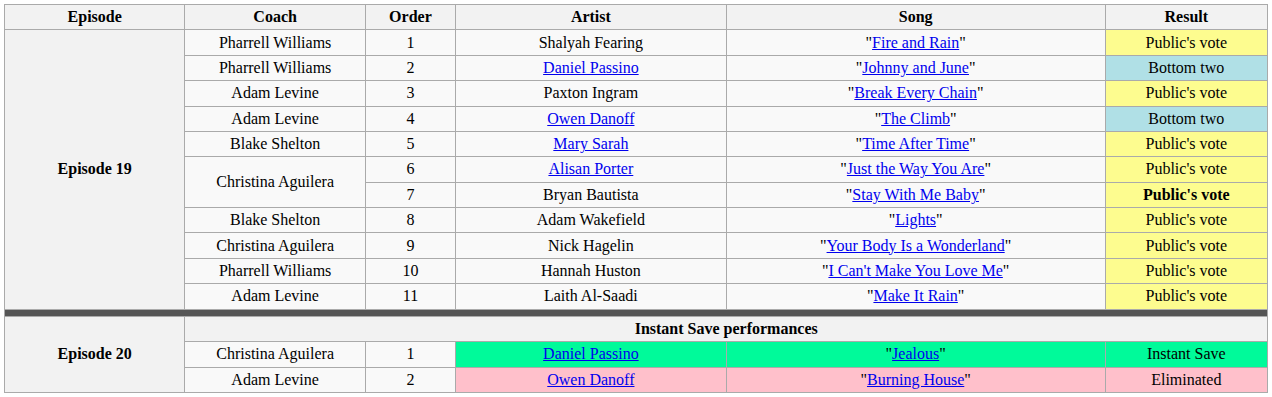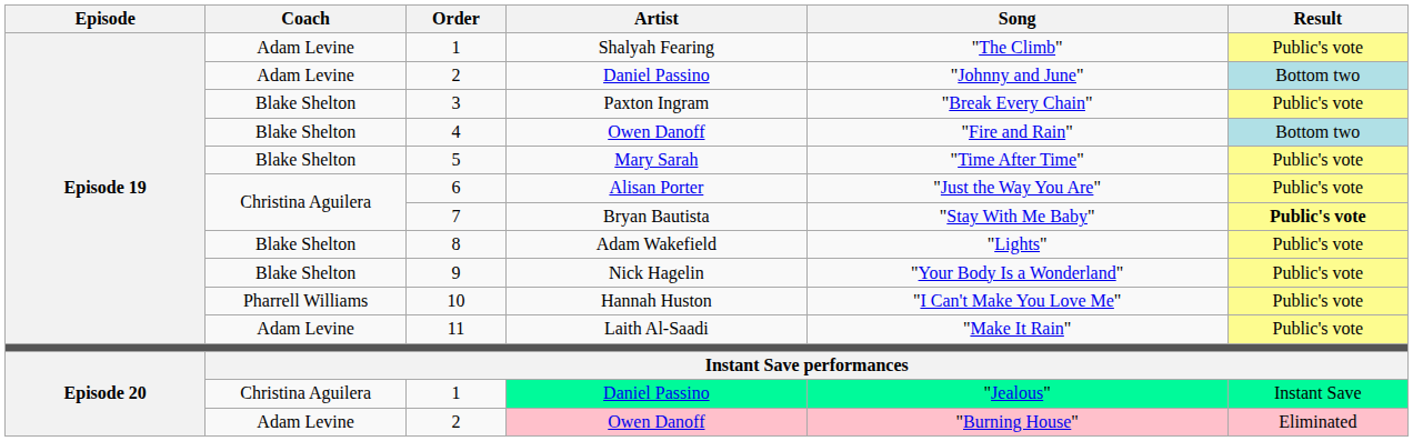 <table class="wikitable" style="text-align:center; width:100%;">
 <tr>
 <th style="width:10%;">Episode</th>
 <th style="width:10%;">Coach</th>
 <th style="width:05%;">Order</th>
 <th style="width:15%;">Artist</th>
 <th style="width:21%;">Song</th>
 <th style="width:9%;">Result</th>
 </tr>
 <tr>
 <th rowspan="11" scope="row">Episode 19<br><small></small></th>
-<td>Pharrell Williams</td>
+<td>Adam Levine</td>
 <td>1</td>
 <td>Shalyah Fearing</td>
-<td>"<a href='#'>Fire and Rain</a>"</td>
+<td>"<a href='#'>The Climb</a>"</td>
 <td style="background:#fdfc8f;">Public's vote</td>
 </tr>
 <tr>
-<td>Pharrell Williams</td>
+<td>Adam Levine</td>
 <td>2</td>
 <td><a href='#'>Daniel Passino</a></td>
 <td>"<a href='#'>Johnny and June</a>"</td>
 <td style="background:#B0E0E6;">Bottom two</td>
 </tr>
 <tr>
-<td>Adam Levine</td>
+<td>Blake Shelton</td>
 <td>3</td>
 <td>Paxton Ingram</td>
 <td>"<a href='#'>Break Every Chain</a>"</td>
 <td style="background:#fdfc8f;">Public's vote</td>
 </tr>
 <tr>
-<td>Adam Levine</td>
+<td>Blake Shelton</td>
 <td>4</td>
 <td><a href='#'>Owen Danoff</a></td>
-<td>"<a href='#'>The Climb</a>"</td>
+<td>"<a href='#'>Fire and Rain</a>"</td>
 <td style="background:#B0E0E6;">Bottom two</td>
 </tr>
 <tr>
 <td>Blake Shelton</td>
 <td>5</td>
 <td><a href='#'>Mary Sarah</a></td>
 <td>"<a href='#'>Time After Time</a>"</td>
 <td style="background:#fdfc8f;">Public's vote</td>
 </tr>
 <tr>
 <td rowspan=2>Christina Aguilera</td>
 <td>6</td>
 <td><a href='#'>Alisan Porter</a></td>
 <td>"<a href='#'>Just the Way You Are</a>"</td>
 <td style="background:#fdfc8f;">Public's vote</td>
 </tr>
 <tr>
 <td>7</td>
 <td>Bryan Bautista</td>
 <td>"<a href='#'>Stay With Me Baby</a>"</td>
 <td style="background:#fdfc8f;"><strong>Public's vote</strong></td>
 </tr>
 <tr>
 <td>Blake Shelton</td>
 <td>8</td>
 <td>Adam Wakefield</td>
 <td>"<a href='#'>Lights</a>"</td>
 <td style="background:#fdfc8f;">Public's vote</td>
 </tr>
 <tr>
-<td>Christina Aguilera</td>
+<td>Blake Shelton</td>
 <td>9</td>
 <td>Nick Hagelin</td>
 <td>"<a href='#'>Your Body Is a Wonderland</a>"</td>
 <td style="background:#fdfc8f;">Public's vote</td>
 </tr>
 <tr>
 <td>Pharrell Williams</td>
 <td>10</td>
 <td>Hannah Huston</td>
 <td>"<a href='#'>I Can't Make You Love Me</a>"</td>
 <td style="background:#fdfc8f;">Public's vote</td>
 </tr>
 <tr>
 <td>Adam Levine</td>
 <td>11</td>
 <td>Laith Al-Saadi</td>
 <td>"<a href='#'>Make It Rain</a>"</td>
 <td style="background:#fdfc8f;">Public's vote</td>
 </tr>
 <tr>
 <td colspan="6" style="background:#555;"></td>
 </tr>
 <tr>
 <th rowspan="4" scope="row">Episode 20<br><small></small></th>
 </tr>
 <tr>
 <th colspan="5">Instant Save performances</th>
 </tr>
 <tr>
 <td>Christina Aguilera</td>
 <td>1</td>
 <td style="background:#00FA9A;"><a href='#'>Daniel Passino</a></td>
 <td style="background:#00FA9A;">"<a href='#'>Jealous</a>"</td>
 <td style="background:#00FA9A;">Instant Save</td>
 </tr>
 <tr>
 <td>Adam Levine</td>
 <td>2</td>
 <td style="background:Pink;"><a href='#'>Owen Danoff</a></td>
 <td style="background:Pink;">"<a href='#'>Burning House</a>"</td>
 <td style="background:Pink;">Eliminated</td>
 </tr>
 <tr>
 </tr>
 </table>
